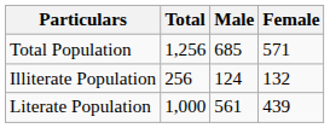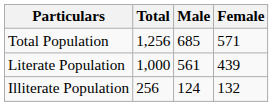 <table class="wikitable">
 <tr>
 <th>Particulars</th>
 <th>Total</th>
 <th>Male</th>
 <th>Female</th>
 </tr>
 <tr>
 <td>Total Population</td>
 <td>1,256</td>
 <td>685</td>
 <td>571</td>
 </tr>
 <tr>
+<td>Literate Population</td>
+<td>1,000</td>
+<td>561</td>
+<td>439</td>
+</tr>
+<tr>
 <td>Illiterate Population</td>
 <td>256</td>
 <td>124</td>
 <td>132</td>
 </tr>
-<tr>
-<td>Literate Population</td>
-<td>1,000</td>
-<td>561</td>
-<td>439</td>
-</tr>
 </table>
